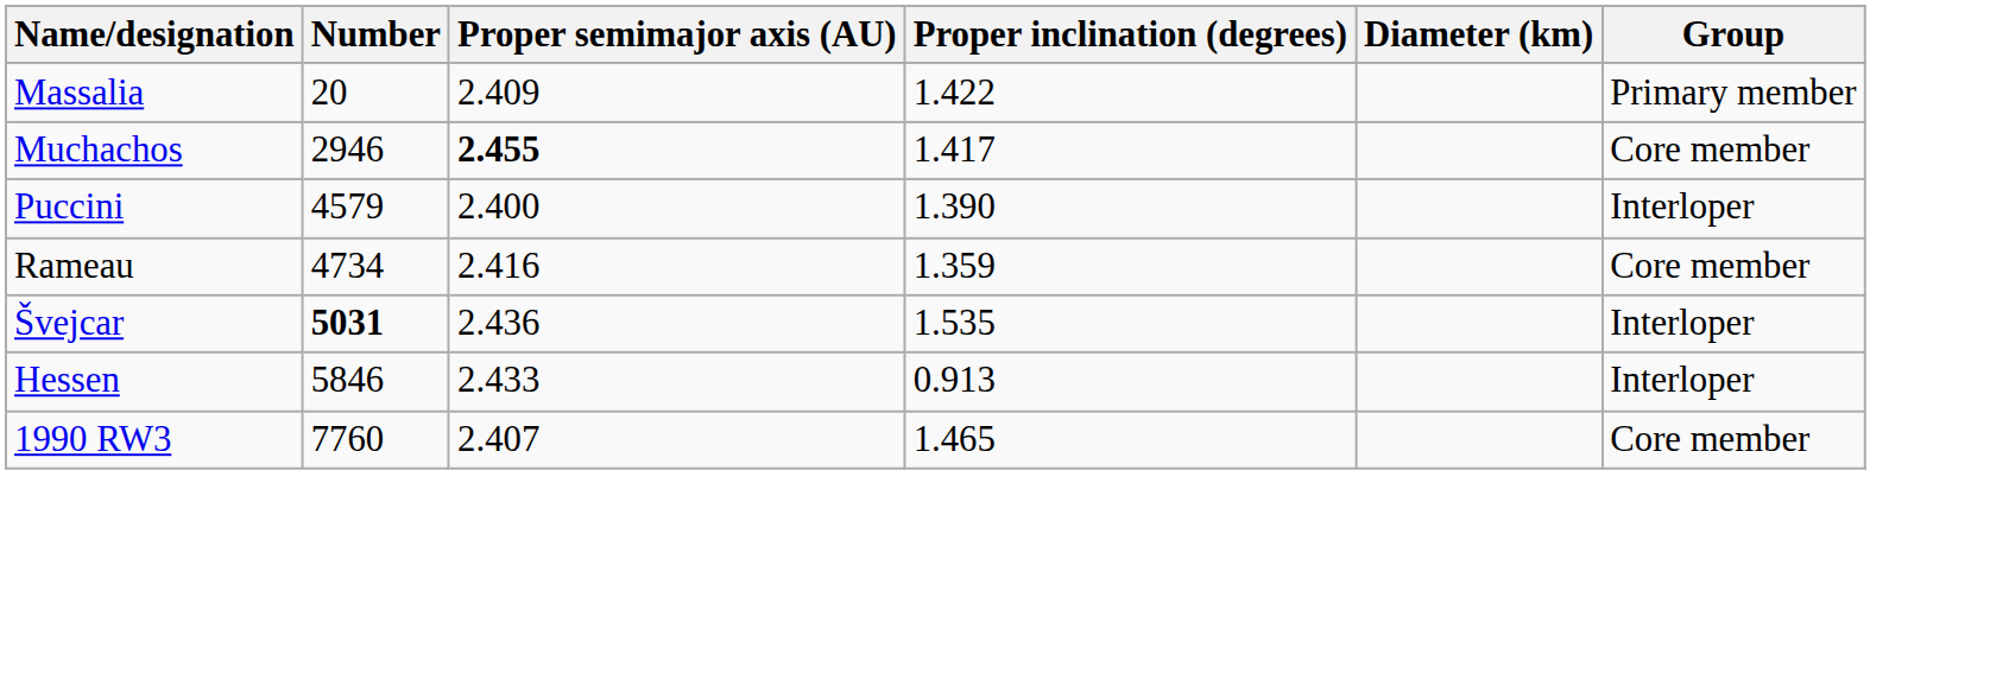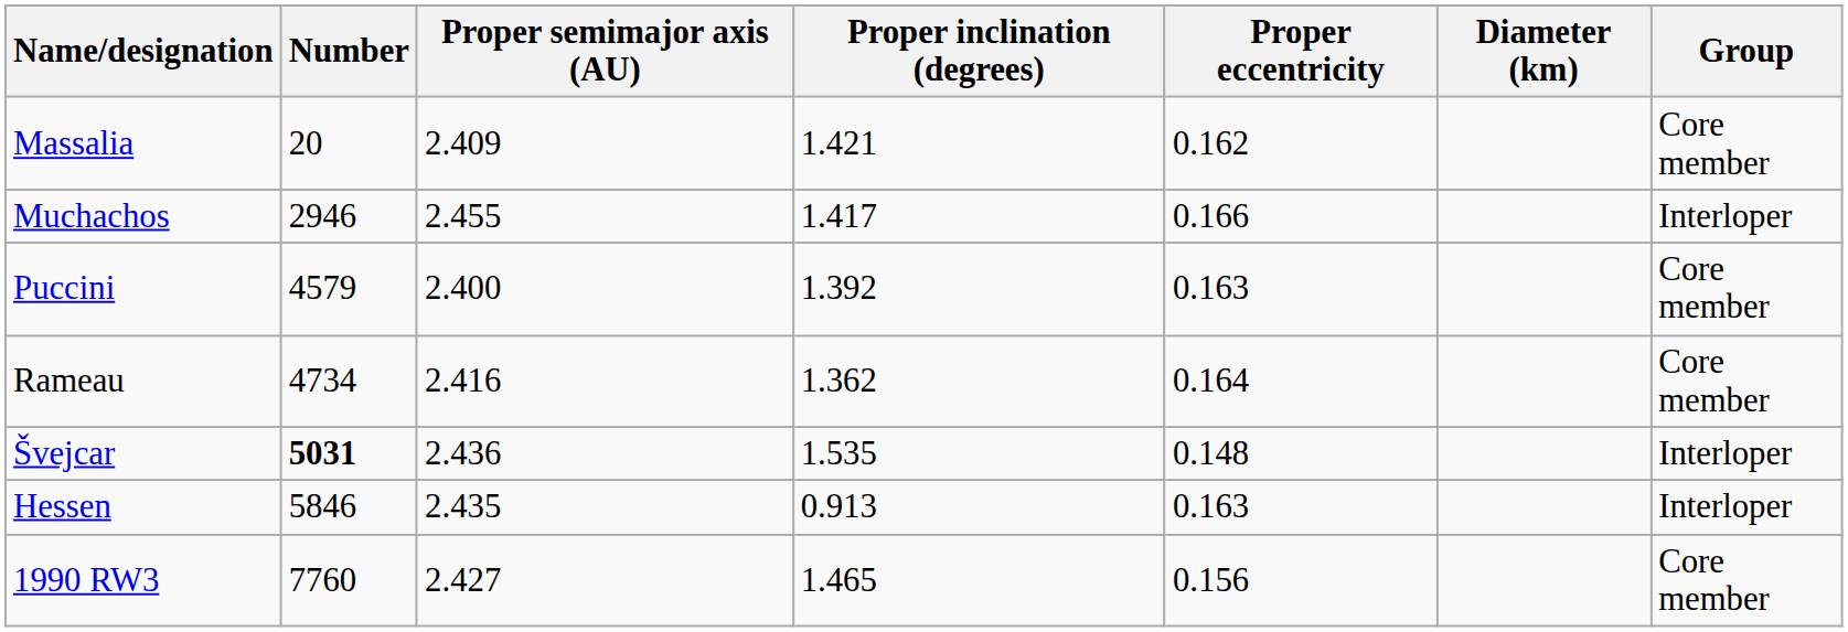 <table class="wikitable sortable">
 <tr>
 <th>Name/designation</th>
 <th>Number</th>
 <th>Proper semimajor axis (AU)</th>
 <th>Proper inclination (degrees)</th>
+<th>Proper eccentricity</th>
 <th>Diameter (km)</th>
 <th>Group</th>
 </tr>
 <tr>
 <td><a href='#'>Massalia</a></td>
 <td>20</td>
 <td>2.409</td>
-<td>1.422</td>
+<td>1.421</td>
+<td>0.162</td>
 <td></td>
-<td>Primary member</td>
+<td>Core member</td>
 </tr>
 <tr>
 <td><a href='#'>Muchachos</a></td>
 <td>2946</td>
-<td><strong>2.455</strong></td>
+<td>2.455</td>
 <td>1.417</td>
+<td>0.166</td>
 <td></td>
-<td>Core member</td>
+<td>Interloper</td>
 </tr>
 <tr>
 <td><a href='#'>Puccini</a></td>
 <td>4579</td>
 <td>2.400</td>
-<td>1.390</td>
+<td>1.392</td>
+<td>0.163</td>
 <td></td>
-<td>Interloper</td>
+<td>Core member</td>
 </tr>
 <tr>
 <td>Rameau</td>
 <td>4734</td>
 <td>2.416</td>
-<td>1.359</td>
+<td>1.362</td>
+<td>0.164</td>
 <td></td>
 <td>Core member</td>
 </tr>
 <tr>
 <td><a href='#'>Švejcar</a></td>
 <td><strong>5031</strong></td>
 <td>2.436</td>
 <td>1.535</td>
+<td>0.148</td>
 <td></td>
 <td>Interloper</td>
 </tr>
 <tr>
 <td><a href='#'>Hessen</a></td>
 <td>5846</td>
-<td>2.433</td>
+<td>2.435</td>
 <td>0.913</td>
+<td>0.163</td>
 <td></td>
 <td>Interloper</td>
 </tr>
 <tr>
 <td><a href='#'>1990 RW3</a></td>
 <td>7760</td>
-<td>2.407</td>
+<td>2.427</td>
 <td>1.465</td>
+<td>0.156</td>
 <td></td>
 <td>Core member</td>
 </tr>
 </table>
